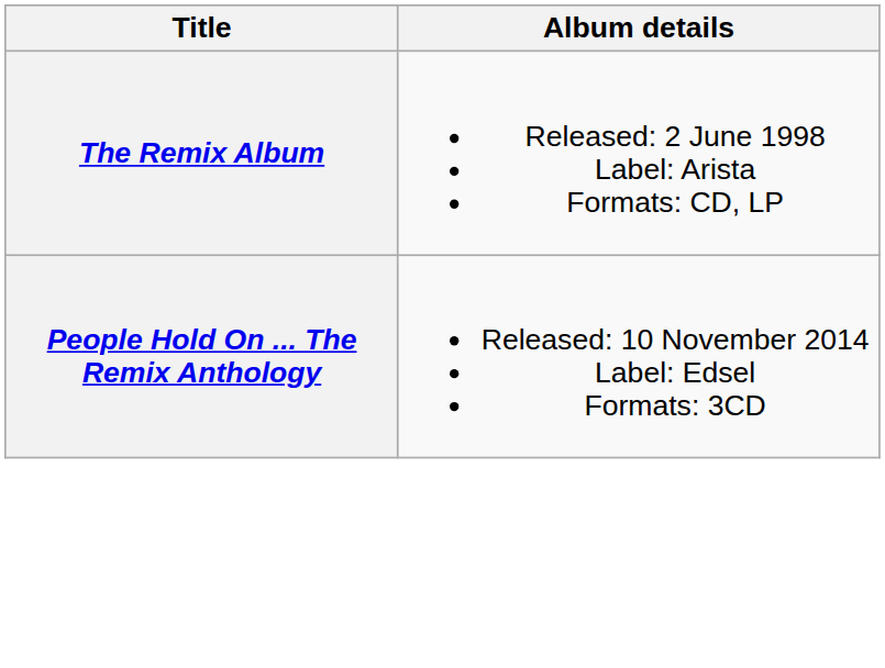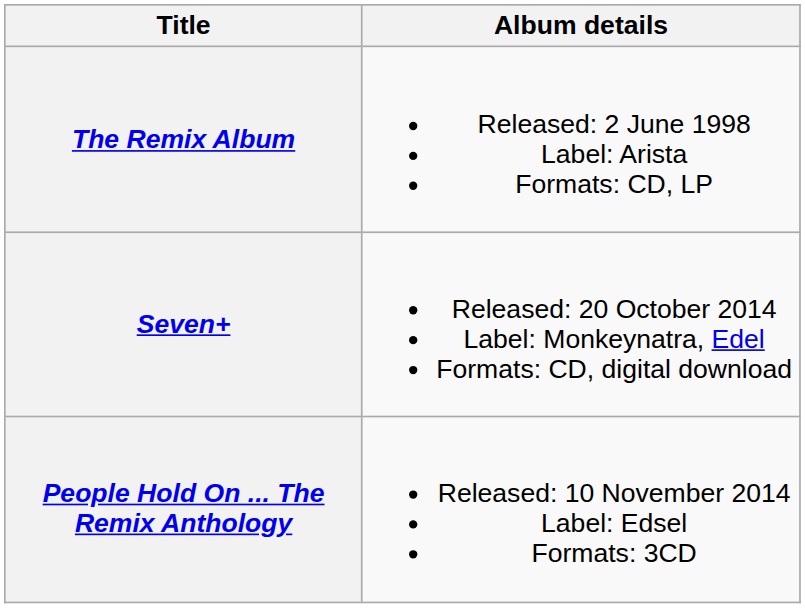 <table class="wikitable plainrowheaders" style="text-align:center;" border="1">
 <tr>
 <th style="width:13em;">Title</th>
 <th style="width:16em;">Album details</th>
 </tr>
 <tr>
 <th scope="row"><em><a href='#'>The Remix Album</a></em></th>
 <td><br><ul><li>Released: 2 June 1998</li><li>Label: Arista</li><li>Formats: CD, LP</li></ul></td>
 </tr>
 <tr>
+<th scope="row"><em><a href='#'>Seven+</a></em></th>
+<td><br><ul><li>Released: 20 October 2014</li><li>Label: Monkeynatra, <a href='#'>Edel</a></li><li>Formats: CD, digital download</li></ul></td>
+</tr>
+<tr>
 <th scope="row"><em><a href='#'>People Hold On&nbsp;... The Remix Anthology</a></em></th>
 <td><br><ul><li>Released: 10 November 2014</li><li>Label: Edsel</li><li>Formats: 3CD</li></ul></td>
 </tr>
 </table>
